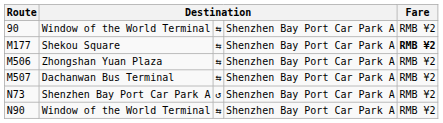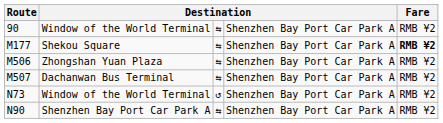 <table class="wikitable sortable">
 <tr>
 <th>Route</th>
 <th colspan="3">Destination</th>
 <th>Fare</th>
 </tr>
 <tr>
 <td>90</td>
 <td>Window of the World Terminal</td>
 <td>⇆</td>
 <td>Shenzhen Bay Port Car Park A</td>
 <td>RMB ¥2</td>
 </tr>
 <tr>
 <td>M177</td>
 <td>Shekou Square</td>
 <td>⇆</td>
 <td>Shenzhen Bay Port Car Park A</td>
 <td><strong>RMB ¥2</strong></td>
 </tr>
 <tr>
 <td>M506</td>
 <td>Zhongshan Yuan Plaza</td>
 <td>⇆</td>
 <td>Shenzhen Bay Port Car Park A</td>
 <td>RMB ¥2</td>
 </tr>
 <tr>
 <td>M507</td>
 <td>Dachanwan Bus Terminal</td>
 <td>⇆</td>
 <td>Shenzhen Bay Port Car Park A</td>
 <td>RMB ¥2</td>
 </tr>
 <tr>
 <td>N73</td>
-<td>Shenzhen Bay Port Car Park A</td>
+<td>Window of the World Terminal</td>
 <td>↺</td>
 <td>Shenzhen Bay Port Car Park A</td>
 <td>RMB ¥2</td>
 </tr>
 <tr>
 <td>N90</td>
-<td>Window of the World Terminal</td>
+<td>Shenzhen Bay Port Car Park A</td>
 <td>⇆</td>
 <td>Shenzhen Bay Port Car Park A</td>
 <td>RMB ¥2</td>
 </tr>
 </table>
